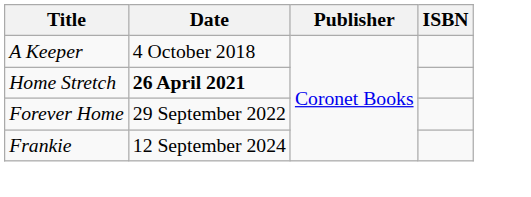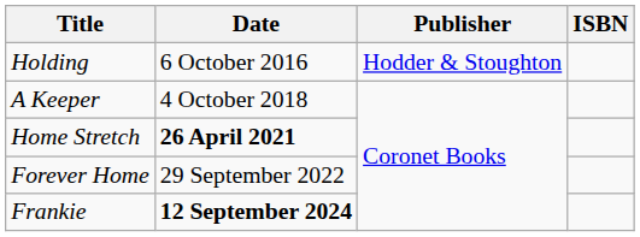 <table class="wikitable">
 <tr>
 <th>Title</th>
 <th>Date</th>
 <th>Publisher</th>
 <th>ISBN</th>
+</tr>
+<tr>
+<td><em>Holding</em></td>
+<td>6 October 2016</td>
+<td><a href='#'>Hodder & Stoughton</a></td>
+<td></td>
 </tr>
 <tr>
 <td><em>A Keeper</em></td>
 <td>4 October 2018</td>
 <td rowspan="4"><a href='#'>Coronet Books</a></td>
 <td></td>
 </tr>
 <tr>
 <td><em>Home Stretch</em></td>
 <td><strong>26 April 2021</strong></td>
 <td></td>
 </tr>
 <tr>
 <td><em>Forever Home</em></td>
 <td>29 September 2022</td>
 <td></td>
 </tr>
 <tr>
 <td><em>Frankie</em></td>
-<td>12 September 2024</td>
+<td><strong>12 September 2024</strong></td>
 <td></td>
 </tr>
 </table>
